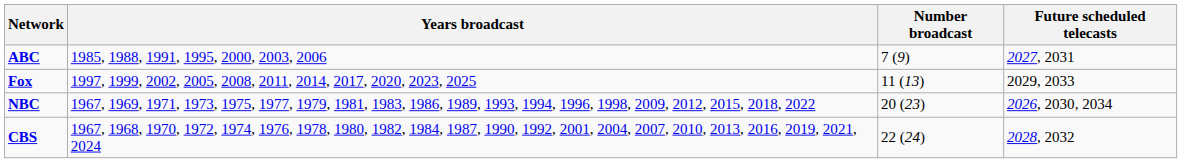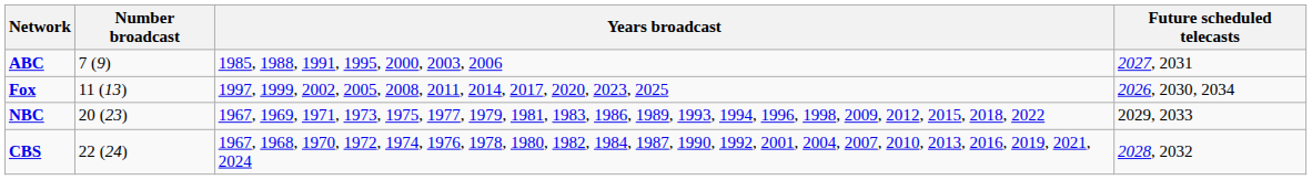 <table class="wikitable sortable">
 <tr>
 <th>Network</th>
+<th>Number broadcast</th>
 <th>Years broadcast</th>
-<th>Number broadcast</th>
 <th>Future scheduled telecasts</th>
 </tr>
 <tr>
 <td><strong><a href='#'>ABC</a></strong></td>
+<td>7 (<em>9</em>)</td>
 <td><a href='#'>1985</a>, <a href='#'>1988</a>, <a href='#'>1991</a>, <a href='#'>1995</a>, <a href='#'>2000</a>, <a href='#'>2003</a>, <a href='#'>2006</a></td>
-<td>7 (<em>9</em>)</td>
 <td><em><a href='#'>2027</a></em>, 2031</td>
 </tr>
 <tr>
 <td><strong><a href='#'>Fox</a></strong></td>
+<td>11 (<em>13</em>)</td>
 <td><a href='#'>1997</a>, <a href='#'>1999</a>, <a href='#'>2002</a>, <a href='#'>2005</a>, <a href='#'>2008</a>, <a href='#'>2011</a>, <a href='#'>2014</a>, <a href='#'>2017</a>, <a href='#'>2020</a>, <a href='#'>2023</a>, <a href='#'>2025</a></td>
-<td>11 (<em>13</em>)</td>
+<td><em><a href='#'>2026</a></em>, 2030, 2034</td>
+</tr>
+<tr>
+<td><strong><a href='#'>NBC</a></strong></td>
+<td>20 (<em>23</em>)</td>
+<td><a href='#'>1967</a>, <a href='#'>1969</a>, <a href='#'>1971</a>, <a href='#'>1973</a>, <a href='#'>1975</a>, <a href='#'>1977</a>, <a href='#'>1979</a>, <a href='#'>1981</a>, <a href='#'>1983</a>, <a href='#'>1986</a>, <a href='#'>1989</a>, <a href='#'>1993</a>, <a href='#'>1994</a>, <a href='#'>1996</a>, <a href='#'>1998</a>, <a href='#'>2009</a>, <a href='#'>2012</a>, <a href='#'>2015</a>, <a href='#'>2018</a>, <a href='#'>2022</a></td>
 <td>2029, 2033</td>
 </tr>
 <tr>
-<td><strong><a href='#'>NBC</a></strong></td>
-<td><a href='#'>1967</a>, <a href='#'>1969</a>, <a href='#'>1971</a>, <a href='#'>1973</a>, <a href='#'>1975</a>, <a href='#'>1977</a>, <a href='#'>1979</a>, <a href='#'>1981</a>, <a href='#'>1983</a>, <a href='#'>1986</a>, <a href='#'>1989</a>, <a href='#'>1993</a>, <a href='#'>1994</a>, <a href='#'>1996</a>, <a href='#'>1998</a>, <a href='#'>2009</a>, <a href='#'>2012</a>, <a href='#'>2015</a>, <a href='#'>2018</a>, <a href='#'>2022</a></td>
-<td>20 (<em>23</em>)</td>
-<td><em><a href='#'>2026</a></em>, 2030, 2034</td>
-</tr>
-<tr>
 <td><strong><a href='#'>CBS</a></strong></td>
+<td>22 (<em>24</em>)</td>
 <td><a href='#'>1967</a>, <a href='#'>1968</a>, <a href='#'>1970</a>, <a href='#'>1972</a>, <a href='#'>1974</a>, <a href='#'>1976</a>, <a href='#'>1978</a>, <a href='#'>1980</a>, <a href='#'>1982</a>, <a href='#'>1984</a>, <a href='#'>1987</a>, <a href='#'>1990</a>, <a href='#'>1992</a>, <a href='#'>2001</a>, <a href='#'>2004</a>, <a href='#'>2007</a>, <a href='#'>2010</a>, <a href='#'>2013</a>, <a href='#'>2016</a>, <a href='#'>2019</a>, <a href='#'>2021</a>, <a href='#'>2024</a></td>
-<td>22 (<em>24</em>)</td>
 <td><em><a href='#'>2028</a></em>, 2032</td>
 </tr>
 </table>
